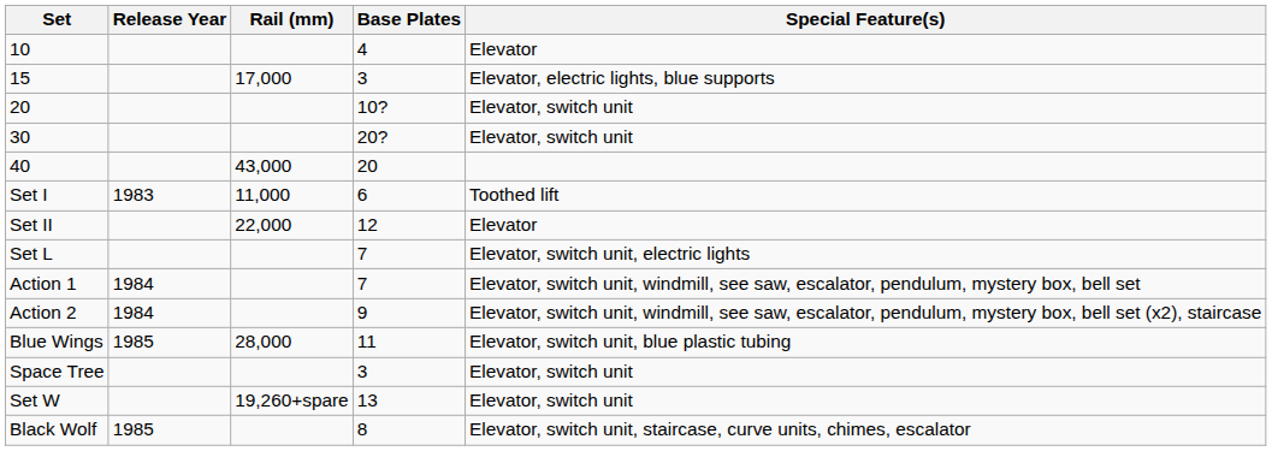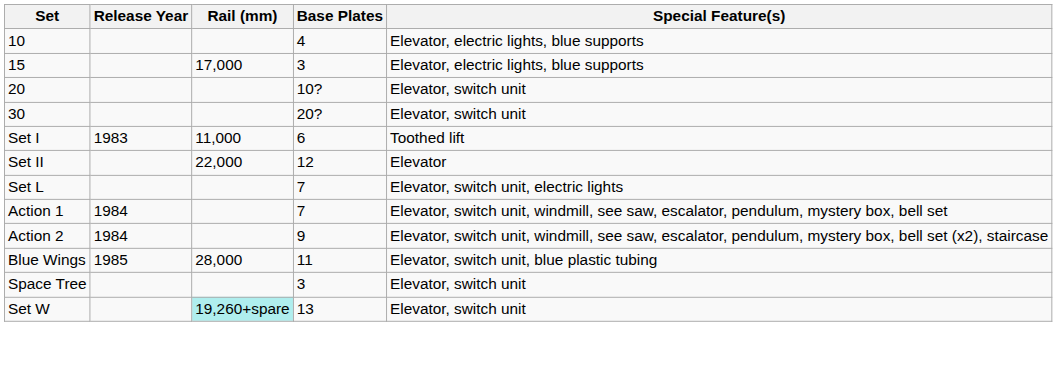 <table class="wikitable sortable">
 <tr>
 <th>Set</th>
 <th>Release Year</th>
 <th>Rail (mm)</th>
 <th>Base Plates</th>
 <th>Special Feature(s)</th>
 </tr>
 <tr>
 <td>10</td>
 <td></td>
 <td></td>
 <td>4</td>
-<td>Elevator</td>
+<td>Elevator, electric lights, blue supports</td>
 </tr>
 <tr>
 <td>15</td>
 <td></td>
 <td>17,000</td>
 <td>3</td>
 <td>Elevator, electric lights, blue supports</td>
 </tr>
 <tr>
 <td>20</td>
 <td></td>
 <td></td>
 <td>10?</td>
 <td>Elevator, switch unit</td>
 </tr>
 <tr>
 <td>30</td>
 <td></td>
 <td></td>
 <td>20?</td>
 <td>Elevator, switch unit</td>
-</tr>
-<tr>
-<td>40</td>
-<td></td>
-<td>43,000</td>
-<td>20</td>
-<td></td>
 </tr>
 <tr>
 <td>Set I</td>
 <td>1983</td>
 <td>11,000</td>
 <td>6</td>
 <td>Toothed lift</td>
 </tr>
 <tr>
 <td>Set II</td>
 <td></td>
 <td>22,000</td>
 <td>12</td>
 <td>Elevator</td>
 </tr>
 <tr>
 <td>Set L</td>
 <td></td>
 <td></td>
 <td>7</td>
 <td>Elevator, switch unit, electric lights</td>
 </tr>
 <tr>
 <td>Action 1</td>
 <td>1984</td>
 <td></td>
 <td>7</td>
 <td>Elevator, switch unit, windmill, see saw, escalator, pendulum, mystery box, bell set</td>
 </tr>
 <tr>
 <td>Action 2</td>
 <td>1984</td>
 <td></td>
 <td>9</td>
 <td>Elevator, switch unit, windmill, see saw, escalator, pendulum, mystery box, bell set (x2), staircase</td>
 </tr>
 <tr>
 <td>Blue Wings</td>
 <td>1985</td>
 <td>28,000</td>
 <td>11</td>
 <td>Elevator, switch unit, blue plastic tubing</td>
 </tr>
 <tr>
 <td>Space Tree</td>
 <td></td>
 <td></td>
 <td>3</td>
 <td>Elevator, switch unit</td>
 </tr>
 <tr>
 <td>Set W</td>
 <td></td>
-<td>19,260+spare</td>
+<td style="background: paleturquoise;">19,260+spare</td>
 <td>13</td>
 <td>Elevator, switch unit</td>
 </tr>
-<tr>
-<td>Black Wolf</td>
-<td>1985</td>
-<td></td>
-<td>8</td>
-<td>Elevator, switch unit, staircase, curve units, chimes, escalator</td>
-</tr>
 </table>
